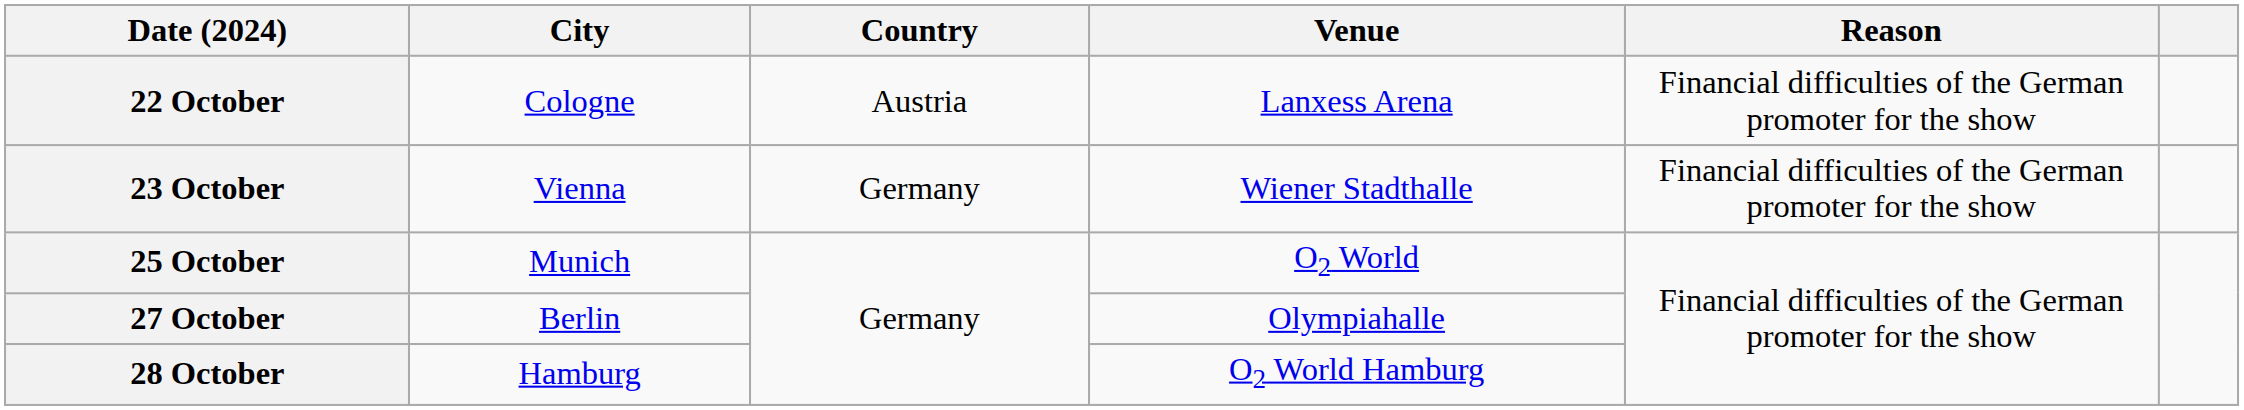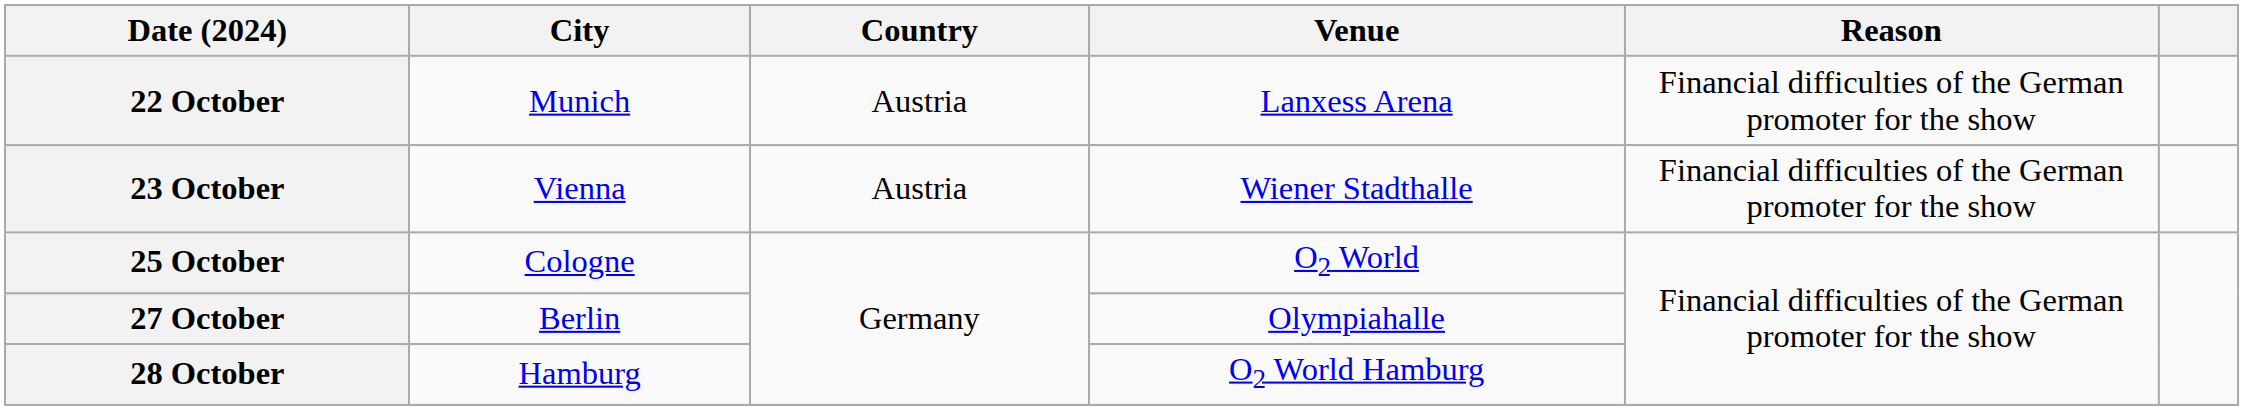 <table class="wikitable plainrowheaders" style="text-align:center;">
 <tr>
 <th scope="col" style="width:12em;">Date (2024)</th>
 <th scope="col" style="width:10em;">City</th>
 <th scope="col" style="width:10em;">Country</th>
 <th scope="col" style="width:16em;">Venue</th>
 <th scope="col" style="width:16em;">Reason</th>
 <th scope="col" style="width:2em;"></th>
 </tr>
 <tr>
 <th scope="row" style="text-align:center;">22 October</th>
-<td><a href='#'>Cologne</a></td>
+<td><a href='#'>Munich</a></td>
 <td>Austria</td>
 <td><a href='#'>Lanxess Arena</a></td>
 <td>Financial difficulties of the German promoter for the show</td>
 <td></td>
 </tr>
 <tr>
 <th scope="row" style="text-align:center;">23 October</th>
 <td><a href='#'>Vienna</a></td>
-<td>Germany</td>
+<td>Austria</td>
 <td><a href='#'>Wiener Stadthalle</a></td>
 <td>Financial difficulties of the German promoter for the show</td>
 <td></td>
 </tr>
 <tr>
 <th scope="row" style="text-align:center;">25 October</th>
-<td><a href='#'>Munich</a></td>
+<td><a href='#'>Cologne</a></td>
 <td rowspan="3">Germany</td>
 <td><a href='#'>O<sub>2</sub> World</a></td>
 <td rowspan="3">Financial difficulties of the German promoter for the show</td>
 <td rowspan="3"></td>
 </tr>
 <tr>
 <th scope="row" style="text-align:center;">27 October</th>
 <td><a href='#'>Berlin</a></td>
 <td><a href='#'>Olympiahalle</a></td>
 </tr>
 <tr>
 <th scope="row" style="text-align:center;">28 October</th>
 <td><a href='#'>Hamburg</a></td>
 <td><a href='#'>O<sub>2</sub> World Hamburg</a></td>
 </tr>
 </table>
